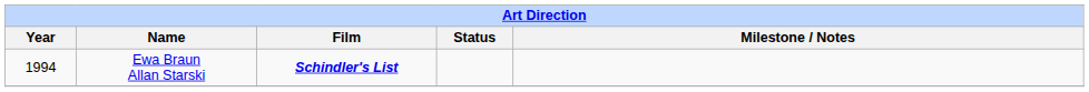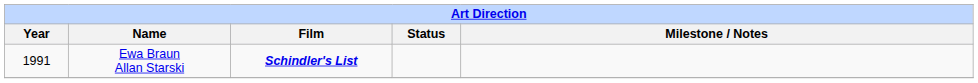 <table class="wikitable" style="text-align: center">
 <tr ---- bgcolor="#bfd7ff">
 <td colspan=5 align=center><strong><a href='#'>Art Direction</a></strong></td>
 </tr>
 <tr ---- bgcolor="#ebf5ff">
 <th width="75">Year</th>
 <th width="200">Name</th>
 <th width="200">Film</th>
 <th width="80">Status</th>
 <th width="650">Milestone / Notes</th>
 </tr>
 <tr>
-<td>1994</td>
+<td>1991</td>
 <td><a href='#'>Ewa Braun</a><br><a href='#'>Allan Starski</a></td>
 <td><strong><em><a href='#'>Schindler's List</a></em></strong></td>
 <td></td>
 <td></td>
 </tr>
 <tr>
 </tr>
 </table>
